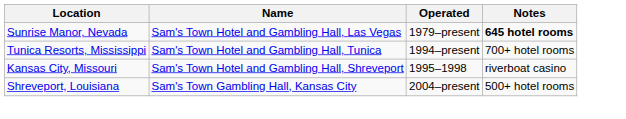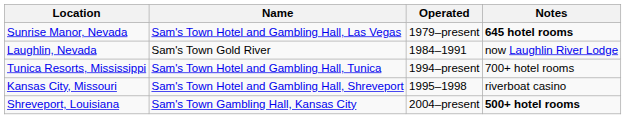 <table class="wikitable" style="text-align:left; font-size: 100%;">
 <tr>
 <th>Location</th>
 <th>Name</th>
 <th>Operated</th>
 <th>Notes</th>
 </tr>
 <tr>
 <td><a href='#'>Sunrise Manor, Nevada</a></td>
 <td><a href='#'>Sam's Town Hotel and Gambling Hall, Las Vegas</a></td>
 <td>1979–present</td>
 <td><strong>645 hotel rooms</strong></td>
+</tr>
+<tr>
+<td><a href='#'>Laughlin, Nevada</a></td>
+<td>Sam's Town Gold River</td>
+<td>1984–1991</td>
+<td>now <a href='#'>Laughlin River Lodge</a></td>
 </tr>
 <tr>
 <td><a href='#'>Tunica Resorts, Mississippi</a></td>
 <td><a href='#'>Sam's Town Hotel and Gambling Hall, Tunica</a></td>
 <td>1994–present</td>
 <td>700+ hotel rooms</td>
 </tr>
 <tr>
 <td><a href='#'>Kansas City, Missouri</a></td>
 <td><a href='#'>Sam's Town Hotel and Gambling Hall, Shreveport</a></td>
 <td>1995–1998</td>
 <td>riverboat casino</td>
 </tr>
 <tr>
 <td><a href='#'>Shreveport, Louisiana</a></td>
 <td><a href='#'>Sam's Town Gambling Hall, Kansas City</a></td>
 <td>2004–present</td>
-<td>500+ hotel rooms</td>
+<td><strong>500+ hotel rooms</strong></td>
 </tr>
 </table>
